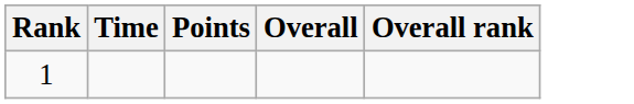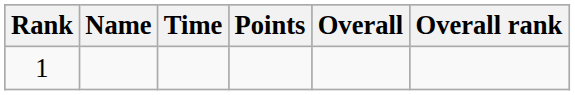 <table class="wikitable sortable" style="text-align:center">
 <tr>
 <th>Rank</th>
+<th>Name</th>
 <th>Time</th>
 <th>Points</th>
 <th>Overall</th>
 <th>Overall rank</th>
 </tr>
 <tr>
 <td>1</td>
+<td align=left></td>
 <td></td>
 <td></td>
 <td></td>
 <td></td>
 </tr>
 </table>
